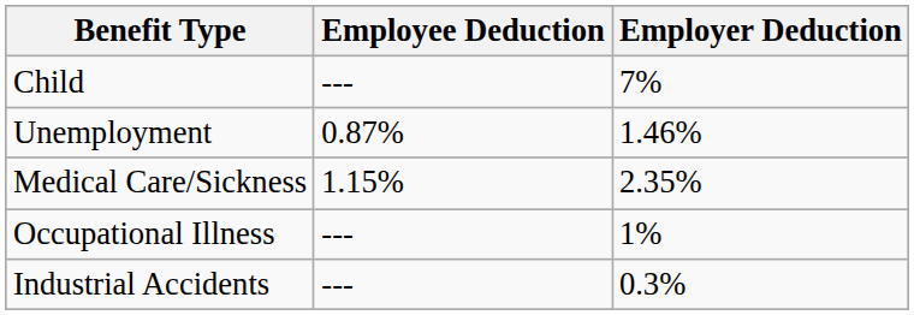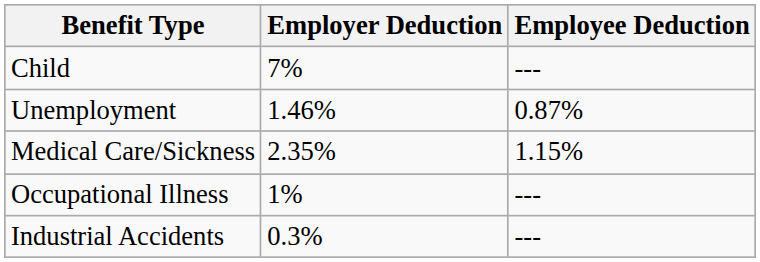 <table class="wikitable">
 <tr>
 <th>Benefit Type</th>
+<th>Employer Deduction</th>
 <th>Employee Deduction</th>
-<th>Employer Deduction</th>
 </tr>
 <tr>
 <td>Child</td>
+<td>7%</td>
 <td>---</td>
-<td>7%</td>
 </tr>
 <tr>
 <td>Unemployment</td>
+<td>1.46%</td>
 <td>0.87%</td>
-<td>1.46%</td>
 </tr>
 <tr>
 <td>Medical Care/Sickness</td>
+<td>2.35%</td>
 <td>1.15%</td>
-<td>2.35%</td>
 </tr>
 <tr>
 <td>Occupational Illness</td>
+<td>1%</td>
 <td>---</td>
-<td>1%</td>
 </tr>
 <tr>
 <td>Industrial Accidents</td>
+<td>0.3%</td>
 <td>---</td>
-<td>0.3%</td>
 </tr>
 </table>
